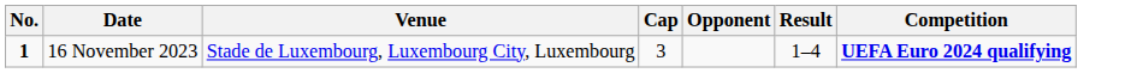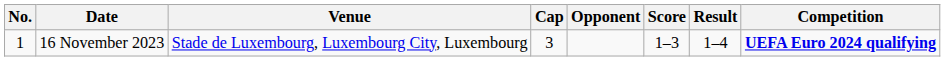 <table class="wikitable sortable">
 <tr>
 <th scope=col>No.</th>
 <th scope=col>Date</th>
 <th scope=col>Venue</th>
 <th scope=col>Cap</th>
 <th scope=col>Opponent</th>
+<th scope=col>Score</th>
 <th scope=col>Result</th>
 <th scope=col>Competition</th>
 </tr>
 <tr>
-<td align=center><strong>1</strong></td>
+<td align=center>1</td>
 <td>16 November 2023</td>
 <td><a href='#'>Stade de Luxembourg</a>, <a href='#'>Luxembourg City</a>, Luxembourg</td>
 <td align=center>3</td>
 <td></td>
+<td align=center>1–3</td>
 <td align=center>1–4</td>
 <td><strong><a href='#'>UEFA Euro 2024 qualifying</a></strong></td>
 </tr>
 </table>
